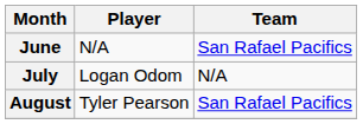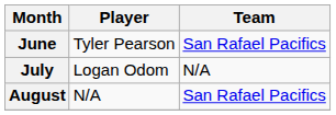 <table class="wikitable">
 <tr>
 <th>Month</th>
 <th>Player</th>
 <th>Team</th>
 </tr>
 <tr>
 <th>June</th>
-<td>N/A</td>
+<td>Tyler Pearson</td>
 <td><a href='#'>San Rafael Pacifics</a></td>
 </tr>
 <tr>
 <th>July</th>
 <td>Logan Odom</td>
 <td>N/A</td>
 </tr>
 <tr>
 <th>August</th>
-<td>Tyler Pearson</td>
+<td>N/A</td>
 <td><a href='#'>San Rafael Pacifics</a></td>
 </tr>
 <tr>
 </tr>
 </table>
